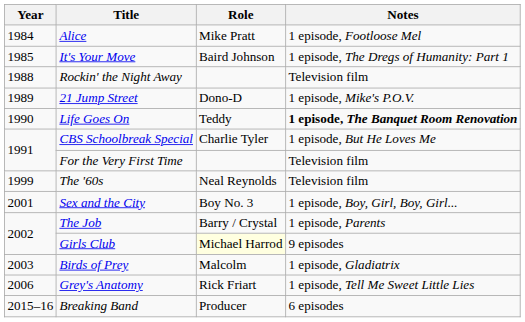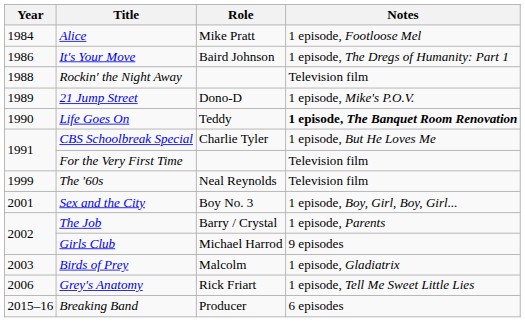 <table class="wikitable sortable">
 <tr>
 <th>Year</th>
 <th>Title</th>
 <th>Role</th>
 <th class="unsortable">Notes</th>
 </tr>
 <tr>
 <td>1984</td>
 <td><em><a href='#'>Alice</a></em></td>
 <td>Mike Pratt</td>
 <td>1 episode, <em>Footloose Mel</em></td>
 </tr>
 <tr>
-<td>1985</td>
+<td>1986</td>
 <td><em><a href='#'>It's Your Move</a></em></td>
 <td>Baird Johnson</td>
 <td>1 episode, <em>The Dregs of Humanity: Part 1</em></td>
 </tr>
 <tr>
 <td>1988</td>
 <td><em>Rockin' the Night Away</em></td>
 <td></td>
 <td>Television film</td>
 </tr>
 <tr>
 <td>1989</td>
 <td><em><a href='#'>21 Jump Street</a></em></td>
 <td>Dono-D</td>
 <td>1 episode, <em>Mike's P.O.V.</em></td>
 </tr>
 <tr>
 <td>1990</td>
 <td><em><a href='#'>Life Goes On</a></em></td>
 <td>Teddy</td>
 <td><strong>1 episode, <em>The Banquet Room Renovation</em></strong></td>
 </tr>
 <tr>
 <td rowspan="2">1991</td>
 <td><em><a href='#'>CBS Schoolbreak Special</a></em></td>
 <td>Charlie Tyler</td>
 <td>1 episode, <em>But He Loves Me</em></td>
 </tr>
 <tr>
 <td><em>For the Very First Time</em></td>
 <td></td>
 <td>Television film</td>
 </tr>
 <tr>
 <td>1999</td>
 <td><em>The '60s</em></td>
 <td>Neal Reynolds</td>
 <td>Television film</td>
 </tr>
 <tr>
 <td>2001</td>
 <td><em><a href='#'>Sex and the City</a></em></td>
 <td>Boy No. 3</td>
 <td>1 episode, <em>Boy, Girl, Boy, Girl...</em></td>
 </tr>
 <tr>
 <td rowspan="2">2002</td>
 <td><em><a href='#'>The Job</a></em></td>
 <td>Barry / Crystal</td>
 <td>1 episode, <em>Parents</em></td>
 </tr>
 <tr>
 <td><em><a href='#'>Girls Club</a></em></td>
-<td style="background: lightyellow;">Michael Harrod</td>
+<td>Michael Harrod</td>
 <td>9 episodes</td>
 </tr>
 <tr>
 <td>2003</td>
 <td><em><a href='#'>Birds of Prey</a></em></td>
 <td>Malcolm</td>
 <td>1 episode, <em>Gladiatrix</em></td>
 </tr>
 <tr>
 <td>2006</td>
 <td><em><a href='#'>Grey's Anatomy</a></em></td>
 <td>Rick Friart</td>
 <td>1 episode, <em>Tell Me Sweet Little Lies</em></td>
 </tr>
 <tr>
 <td>2015–16</td>
 <td><em>Breaking Band</em></td>
 <td>Producer</td>
 <td>6 episodes</td>
 </tr>
 </table>
